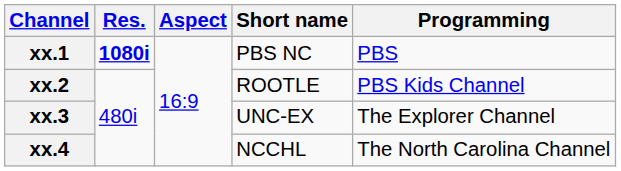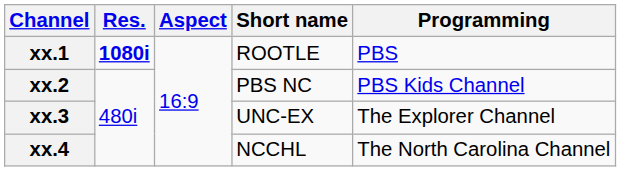 <table class="wikitable">
 <tr>
 <th scope="col"><a href='#'>Channel</a></th>
 <th scope="col"><a href='#'>Res.</a></th>
 <th scope="col"><a href='#'>Aspect</a></th>
 <th scope="col">Short name</th>
 <th scope="col">Programming</th>
 </tr>
 <tr>
 <th scope="row">xx.1</th>
 <td><strong><a href='#'>1080i</a></strong></td>
 <td rowspan=4><a href='#'>16:9</a></td>
-<td>PBS NC</td>
+<td>ROOTLE</td>
 <td><a href='#'>PBS</a></td>
 </tr>
 <tr>
 <th scope="row">xx.2</th>
 <td rowspan=3><a href='#'>480i</a></td>
-<td>ROOTLE</td>
+<td>PBS NC</td>
 <td><a href='#'>PBS Kids Channel</a></td>
 </tr>
 <tr>
 <th scope="row">xx.3</th>
 <td>UNC-EX</td>
 <td>The Explorer Channel</td>
 </tr>
 <tr>
 <th scope="row">xx.4</th>
 <td>NCCHL</td>
 <td>The North Carolina Channel</td>
 </tr>
 </table>
